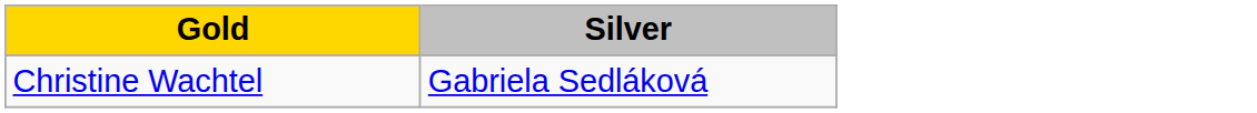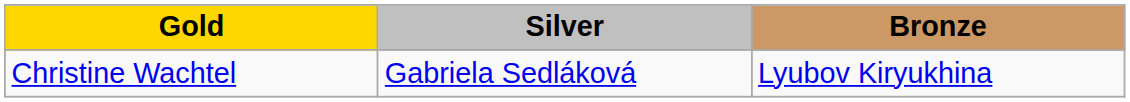 <table class="wikitable" style="text-align:left">
 <tr align="center">
 <td width=200 bgcolor=gold><strong>Gold</strong></td>
 <td width=200 bgcolor=silver><strong>Silver</strong></td>
+<td width=200 bgcolor=CC9966><strong>Bronze</strong></td>
 </tr>
 <tr>
 <td><a href='#'>Christine Wachtel</a><br><em></em></td>
 <td><a href='#'>Gabriela Sedláková</a><br><em></em></td>
+<td><a href='#'>Lyubov Kiryukhina</a><br><em></em></td>
 </tr>
 </table>
